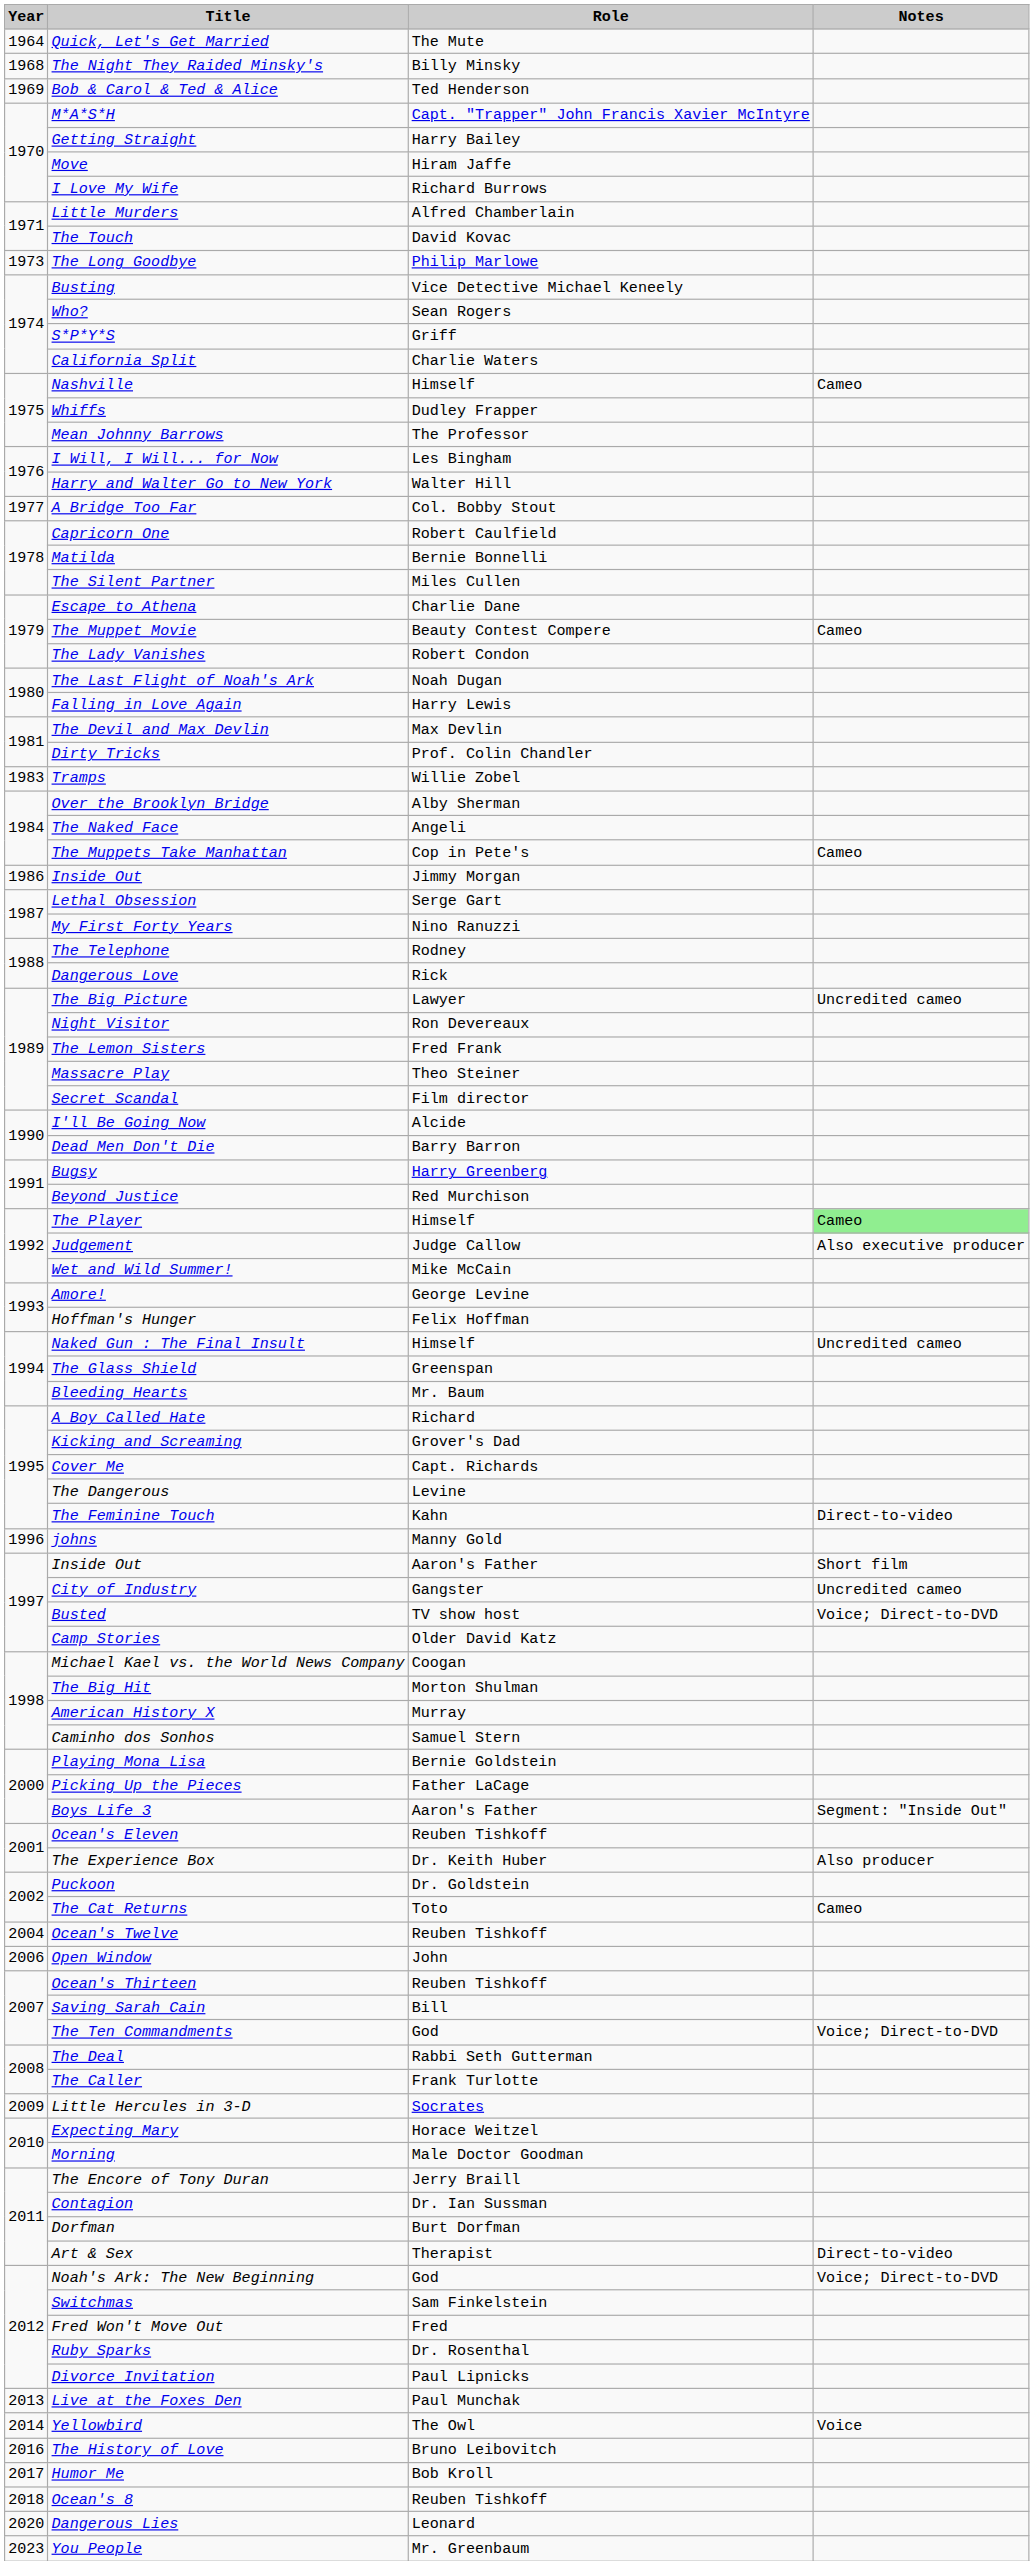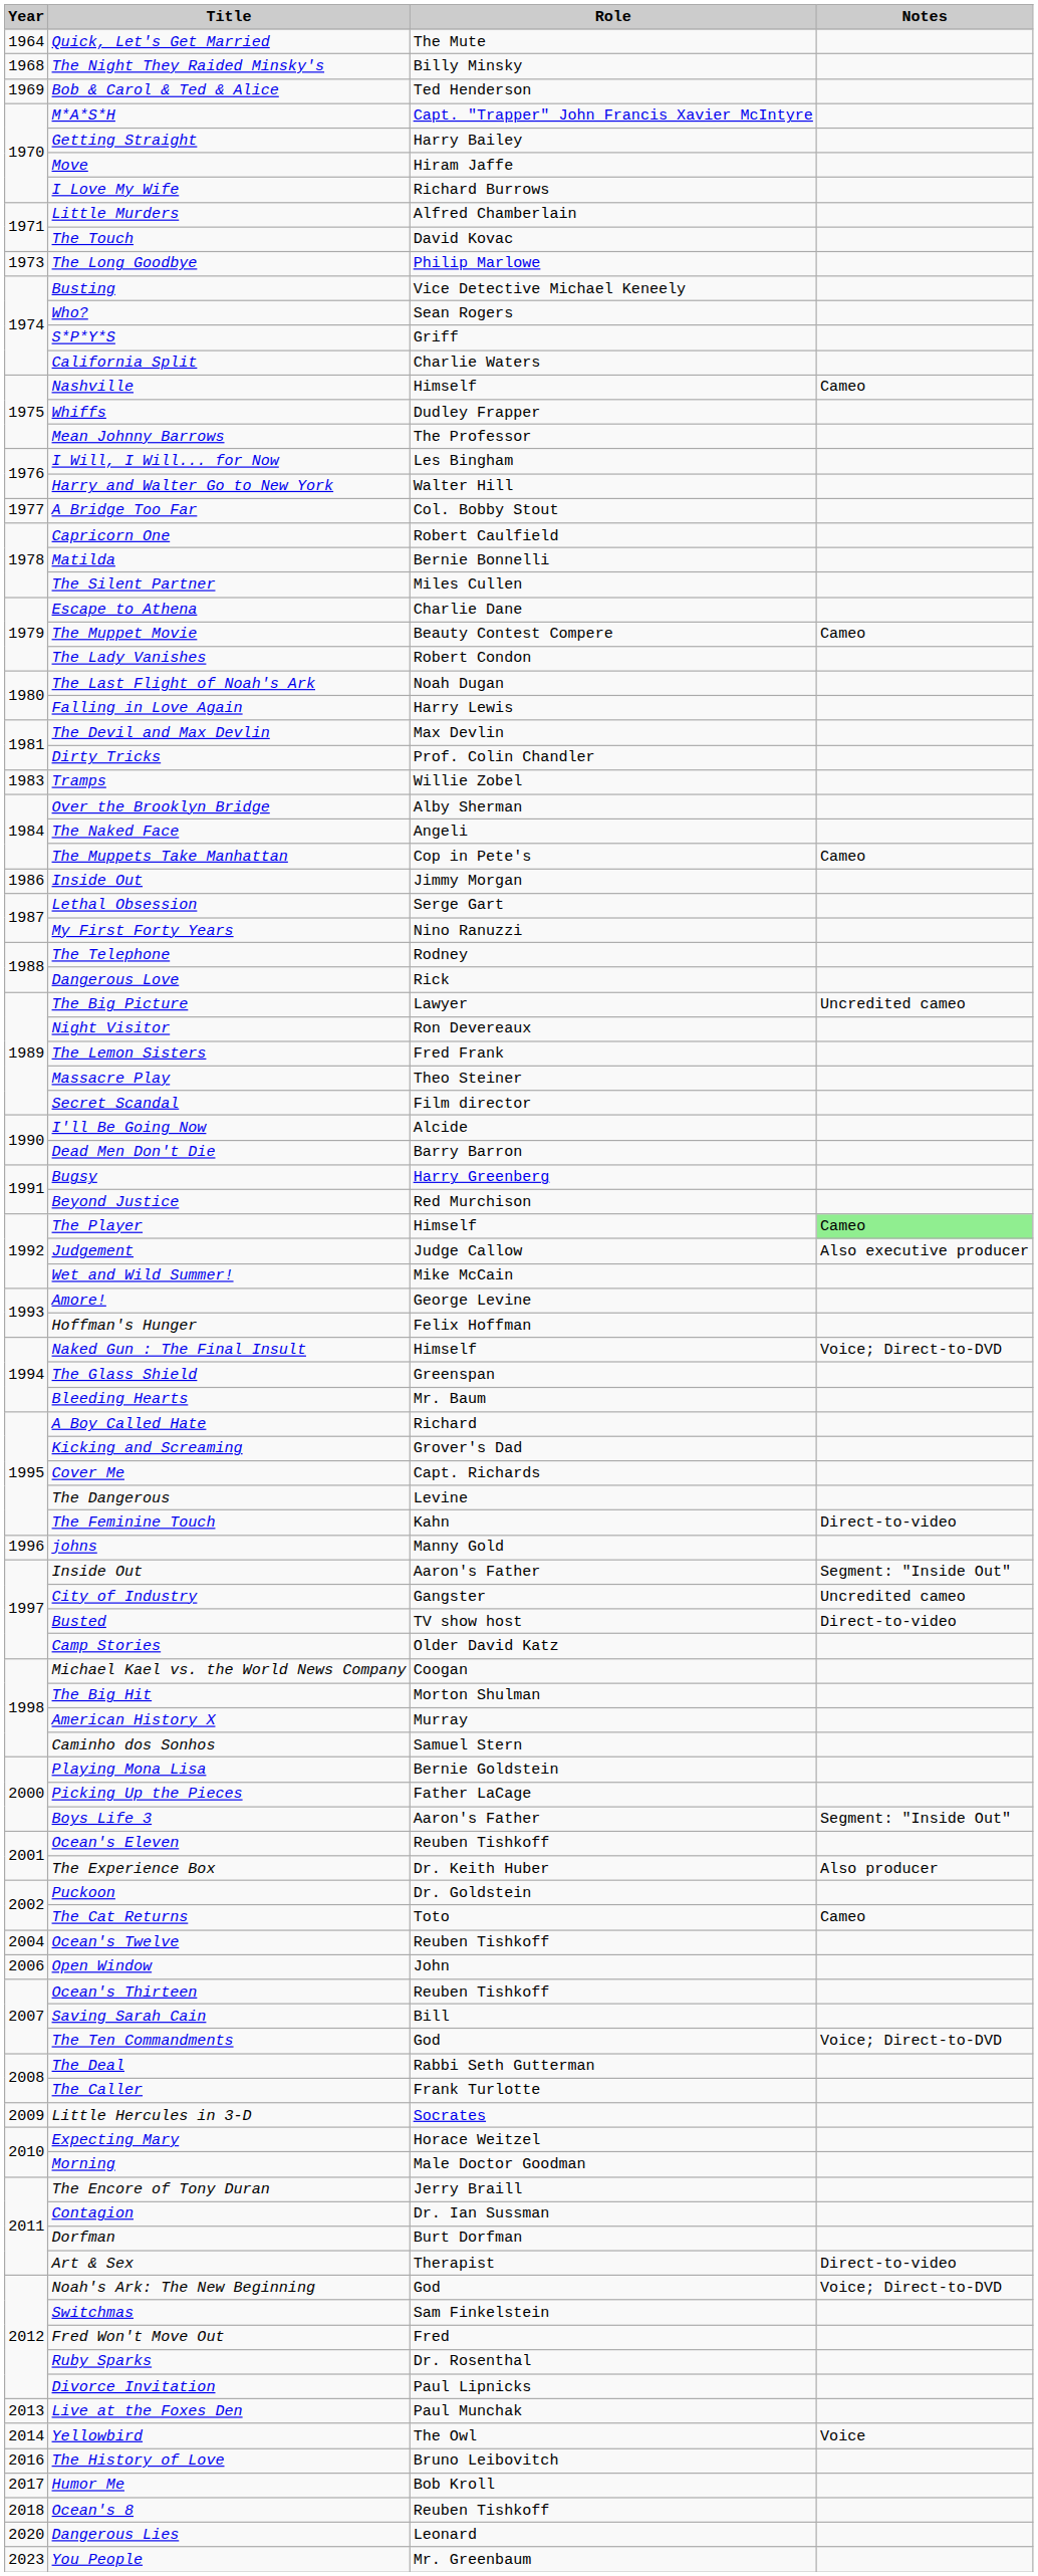 <table class="wikitable sortable">
 <tr>
 <th style="background:#ccc;">Year</th>
 <th style="background:#ccc;">Title</th>
 <th style="background:#ccc;">Role</th>
 <th style="background:#ccc;">Notes</th>
 </tr>
 <tr>
 <td>1964</td>
 <td><em><a href='#'>Quick, Let's Get Married</a></em></td>
 <td>The Mute</td>
 <td></td>
 </tr>
 <tr>
 <td>1968</td>
 <td><em><a href='#'>The Night They Raided Minsky's</a></em></td>
 <td>Billy Minsky</td>
 <td></td>
 </tr>
 <tr>
 <td>1969</td>
 <td><em><a href='#'>Bob & Carol & Ted & Alice</a></em></td>
 <td>Ted Henderson</td>
 <td></td>
 </tr>
 <tr>
 <td rowspan=4>1970</td>
 <td><em><a href='#'>M*A*S*H</a></em></td>
 <td><a href='#'>Capt. "Trapper" John Francis Xavier McIntyre</a></td>
 <td></td>
 </tr>
 <tr>
 <td><em><a href='#'>Getting Straight</a></em></td>
 <td>Harry Bailey</td>
 <td></td>
 </tr>
 <tr>
 <td><em><a href='#'>Move</a></em></td>
 <td>Hiram Jaffe</td>
 <td></td>
 </tr>
 <tr>
 <td><em><a href='#'>I Love My Wife</a></em></td>
 <td>Richard Burrows</td>
 <td></td>
 </tr>
 <tr>
 <td rowspan=2>1971</td>
 <td><em><a href='#'>Little Murders</a></em></td>
 <td>Alfred Chamberlain</td>
 <td></td>
 </tr>
 <tr>
 <td><em><a href='#'>The Touch</a></em></td>
 <td>David Kovac</td>
 <td></td>
 </tr>
 <tr>
 <td>1973</td>
 <td><em><a href='#'>The Long Goodbye</a></em></td>
 <td><a href='#'>Philip Marlowe</a></td>
 <td></td>
 </tr>
 <tr>
 <td rowspan=4>1974</td>
 <td><em><a href='#'>Busting</a></em></td>
 <td>Vice Detective Michael Keneely</td>
 <td></td>
 </tr>
 <tr>
 <td><em><a href='#'>Who?</a></em></td>
 <td>Sean Rogers</td>
 <td></td>
 </tr>
 <tr>
 <td><em><a href='#'>S*P*Y*S</a></em></td>
 <td>Griff</td>
 <td></td>
 </tr>
 <tr>
 <td><em><a href='#'>California Split</a></em></td>
 <td>Charlie Waters</td>
 <td></td>
 </tr>
 <tr>
 <td rowspan=3>1975</td>
 <td><em><a href='#'>Nashville</a></em></td>
 <td>Himself</td>
 <td>Cameo</td>
 </tr>
 <tr>
 <td><em><a href='#'>Whiffs</a></em></td>
 <td>Dudley Frapper</td>
 <td></td>
 </tr>
 <tr>
 <td><em><a href='#'>Mean Johnny Barrows</a></em></td>
 <td>The Professor</td>
 <td></td>
 </tr>
 <tr>
 <td rowspan=2>1976</td>
 <td><em><a href='#'>I Will, I Will... for Now</a></em></td>
 <td>Les Bingham</td>
 <td></td>
 </tr>
 <tr>
 <td><em><a href='#'>Harry and Walter Go to New York</a></em></td>
 <td>Walter Hill</td>
 <td></td>
 </tr>
 <tr>
 <td>1977</td>
 <td><em><a href='#'>A Bridge Too Far</a></em></td>
 <td>Col. Bobby Stout</td>
 <td></td>
 </tr>
 <tr>
 <td rowspan=3>1978</td>
 <td><em><a href='#'>Capricorn One</a></em></td>
 <td>Robert Caulfield</td>
 <td></td>
 </tr>
 <tr>
 <td><em><a href='#'>Matilda</a></em></td>
 <td>Bernie Bonnelli</td>
 <td></td>
 </tr>
 <tr>
 <td><em><a href='#'>The Silent Partner</a></em></td>
 <td>Miles Cullen</td>
 <td></td>
 </tr>
 <tr>
 <td rowspan=3>1979</td>
 <td><em><a href='#'>Escape to Athena</a></em></td>
 <td>Charlie Dane</td>
 <td></td>
 </tr>
 <tr>
 <td><em><a href='#'>The Muppet Movie</a></em></td>
 <td>Beauty Contest Compere</td>
 <td>Cameo</td>
 </tr>
 <tr>
 <td><em><a href='#'>The Lady Vanishes</a></em></td>
 <td>Robert Condon</td>
 <td></td>
 </tr>
 <tr>
 <td rowspan=2>1980</td>
 <td><em><a href='#'>The Last Flight of Noah's Ark</a></em></td>
 <td>Noah Dugan</td>
 <td></td>
 </tr>
 <tr>
 <td><em><a href='#'>Falling in Love Again</a></em></td>
 <td>Harry Lewis</td>
 <td></td>
 </tr>
 <tr>
 <td rowspan=2>1981</td>
 <td><em><a href='#'>The Devil and Max Devlin</a></em></td>
 <td>Max Devlin</td>
 <td></td>
 </tr>
 <tr>
 <td><em><a href='#'>Dirty Tricks</a></em></td>
 <td>Prof. Colin Chandler</td>
 <td></td>
 </tr>
 <tr>
 <td>1983</td>
 <td><em><a href='#'>Tramps</a></em></td>
 <td>Willie Zobel</td>
 <td></td>
 </tr>
 <tr>
 <td rowspan=3>1984</td>
 <td><em><a href='#'>Over the Brooklyn Bridge</a></em></td>
 <td>Alby Sherman</td>
 <td></td>
 </tr>
 <tr>
 <td><em><a href='#'>The Naked Face</a></em></td>
 <td>Angeli</td>
 <td></td>
 </tr>
 <tr>
 <td><em><a href='#'>The Muppets Take Manhattan</a></em></td>
 <td>Cop in Pete's</td>
 <td>Cameo</td>
 </tr>
 <tr>
 <td>1986</td>
 <td><em><a href='#'>Inside Out</a></em></td>
 <td>Jimmy Morgan</td>
 <td></td>
 </tr>
 <tr>
 <td rowspan=2>1987</td>
 <td><em><a href='#'>Lethal Obsession</a></em></td>
 <td>Serge Gart</td>
 <td></td>
 </tr>
 <tr>
 <td><em><a href='#'>My First Forty Years</a></em></td>
 <td>Nino Ranuzzi</td>
 <td></td>
 </tr>
 <tr>
 <td rowspan=2>1988</td>
 <td><em><a href='#'>The Telephone</a></em></td>
 <td>Rodney</td>
 <td></td>
 </tr>
 <tr>
 <td><em><a href='#'>Dangerous Love</a></em></td>
 <td>Rick</td>
 <td></td>
 </tr>
 <tr>
 <td rowspan=5>1989</td>
 <td><em><a href='#'>The Big Picture</a></em></td>
 <td>Lawyer</td>
 <td>Uncredited cameo</td>
 </tr>
 <tr>
 <td><em><a href='#'>Night Visitor</a></em></td>
 <td>Ron Devereaux</td>
 <td></td>
 </tr>
 <tr>
 <td><em><a href='#'>The Lemon Sisters</a></em></td>
 <td>Fred Frank</td>
 <td></td>
 </tr>
 <tr>
 <td><em><a href='#'>Massacre Play</a></em></td>
 <td>Theo Steiner</td>
 <td></td>
 </tr>
 <tr>
 <td><em><a href='#'>Secret Scandal</a></em></td>
 <td>Film director</td>
 <td></td>
 </tr>
 <tr>
 <td rowspan=2>1990</td>
 <td><em><a href='#'>I'll Be Going Now</a></em></td>
 <td>Alcide</td>
 <td></td>
 </tr>
 <tr>
 <td><em><a href='#'>Dead Men Don't Die</a></em></td>
 <td>Barry Barron</td>
 <td></td>
 </tr>
 <tr>
 <td rowspan=2>1991</td>
 <td><em><a href='#'>Bugsy</a></em></td>
 <td><a href='#'>Harry Greenberg</a></td>
 <td></td>
 </tr>
 <tr>
 <td><em><a href='#'>Beyond Justice</a></em></td>
 <td>Red Murchison</td>
 <td></td>
 </tr>
 <tr>
 <td rowspan=3>1992</td>
 <td><em><a href='#'>The Player</a></em></td>
 <td>Himself</td>
 <td style="background: lightgreen;">Cameo</td>
 </tr>
 <tr>
 <td><em><a href='#'>Judgement</a></em></td>
 <td>Judge Callow</td>
 <td>Also executive producer</td>
 </tr>
 <tr>
 <td><em><a href='#'>Wet and Wild Summer!</a></em></td>
 <td>Mike McCain</td>
 <td></td>
 </tr>
 <tr>
 <td rowspan=2>1993</td>
 <td><em><a href='#'>Amore!</a></em></td>
 <td>George Levine</td>
 <td></td>
 </tr>
 <tr>
 <td><em>Hoffman's Hunger</em></td>
 <td>Felix Hoffman</td>
 <td></td>
 </tr>
 <tr>
 <td rowspan=3>1994</td>
 <td><em><a href='#'>Naked Gun : The Final Insult</a></em></td>
 <td>Himself</td>
-<td>Uncredited cameo</td>
+<td>Voice; Direct-to-DVD</td>
 </tr>
 <tr>
 <td><em><a href='#'>The Glass Shield</a></em></td>
 <td>Greenspan</td>
 <td></td>
 </tr>
 <tr>
 <td><em><a href='#'>Bleeding Hearts</a></em></td>
 <td>Mr. Baum</td>
 <td></td>
 </tr>
 <tr>
 <td rowspan=5>1995</td>
 <td><em><a href='#'>A Boy Called Hate</a></em></td>
 <td>Richard</td>
 <td></td>
 </tr>
 <tr>
 <td><em><a href='#'>Kicking and Screaming</a></em></td>
 <td>Grover's Dad</td>
 <td></td>
 </tr>
 <tr>
 <td><em><a href='#'>Cover Me</a></em></td>
 <td>Capt. Richards</td>
 <td></td>
 </tr>
 <tr>
 <td><em>The Dangerous</em></td>
 <td>Levine</td>
 <td></td>
 </tr>
 <tr>
 <td><em><a href='#'>The Feminine Touch</a></em></td>
 <td>Kahn</td>
 <td>Direct-to-video</td>
 </tr>
 <tr>
 <td>1996</td>
 <td><em><a href='#'>johns</a></em></td>
 <td>Manny Gold</td>
 <td></td>
 </tr>
 <tr>
 <td rowspan=4>1997</td>
 <td><em>Inside Out</em></td>
 <td>Aaron's Father</td>
-<td>Short film</td>
+<td>Segment: "Inside Out"</td>
 </tr>
 <tr>
 <td><em><a href='#'>City of Industry</a></em></td>
 <td>Gangster</td>
 <td>Uncredited cameo</td>
 </tr>
 <tr>
 <td><em><a href='#'>Busted</a></em></td>
 <td>TV show host</td>
-<td>Voice; Direct-to-DVD</td>
+<td>Direct-to-video</td>
 </tr>
 <tr>
 <td><em><a href='#'>Camp Stories</a></em></td>
 <td>Older David Katz</td>
 <td></td>
 </tr>
 <tr>
 <td rowspan=4>1998</td>
 <td><em>Michael Kael vs. the World News Company</em></td>
 <td>Coogan</td>
 <td></td>
 </tr>
 <tr>
 <td><em><a href='#'>The Big Hit</a></em></td>
 <td>Morton Shulman</td>
 <td></td>
 </tr>
 <tr>
 <td><em><a href='#'>American History X</a></em></td>
 <td>Murray</td>
 <td></td>
 </tr>
 <tr>
 <td><em>Caminho dos Sonhos</em></td>
 <td>Samuel Stern</td>
 <td></td>
 </tr>
 <tr>
 <td rowspan=3>2000</td>
 <td><em><a href='#'>Playing Mona Lisa</a></em></td>
 <td>Bernie Goldstein</td>
 <td></td>
 </tr>
 <tr>
 <td><em><a href='#'>Picking Up the Pieces</a></em></td>
 <td>Father LaCage</td>
 <td></td>
 </tr>
 <tr>
 <td><em><a href='#'>Boys Life 3</a></em></td>
 <td>Aaron's Father</td>
 <td>Segment: "Inside Out"</td>
 </tr>
 <tr>
 <td rowspan=2>2001</td>
 <td><em><a href='#'>Ocean's Eleven</a></em></td>
 <td>Reuben Tishkoff</td>
 <td></td>
 </tr>
 <tr>
 <td><em>The Experience Box</em></td>
 <td>Dr. Keith Huber</td>
 <td>Also producer</td>
 </tr>
 <tr>
 <td rowspan=2>2002</td>
 <td><em><a href='#'>Puckoon</a></em></td>
 <td>Dr. Goldstein</td>
 <td></td>
 </tr>
 <tr>
 <td><em><a href='#'>The Cat Returns</a></em></td>
 <td>Toto</td>
 <td>Cameo</td>
 </tr>
 <tr>
 <td>2004</td>
 <td><em><a href='#'>Ocean's Twelve</a></em></td>
 <td>Reuben Tishkoff</td>
 <td></td>
 </tr>
 <tr>
 <td>2006</td>
 <td><em><a href='#'>Open Window</a></em></td>
 <td>John</td>
 <td></td>
 </tr>
 <tr>
 <td rowspan=3>2007</td>
 <td><em><a href='#'>Ocean's Thirteen</a></em></td>
 <td>Reuben Tishkoff</td>
 <td></td>
 </tr>
 <tr>
 <td><em><a href='#'>Saving Sarah Cain</a></em></td>
 <td>Bill</td>
 <td></td>
 </tr>
 <tr>
 <td><em><a href='#'>The Ten Commandments</a></em></td>
 <td>God</td>
 <td>Voice; Direct-to-DVD</td>
 </tr>
 <tr>
 <td rowspan=2>2008</td>
 <td><em><a href='#'>The Deal</a></em></td>
 <td>Rabbi Seth Gutterman</td>
 <td></td>
 </tr>
 <tr>
 <td><em><a href='#'>The Caller</a></em></td>
 <td>Frank Turlotte</td>
 <td></td>
 </tr>
 <tr>
 <td>2009</td>
 <td><em>Little Hercules in 3-D</em></td>
 <td><a href='#'>Socrates</a></td>
 <td></td>
 </tr>
 <tr>
 <td rowspan=2>2010</td>
 <td><em><a href='#'>Expecting Mary</a></em></td>
 <td>Horace Weitzel</td>
 <td></td>
 </tr>
 <tr>
 <td><em><a href='#'>Morning</a></em></td>
 <td>Male Doctor Goodman</td>
 <td></td>
 </tr>
 <tr>
 <td rowspan=4>2011</td>
 <td><em>The Encore of Tony Duran</em></td>
 <td>Jerry Braill</td>
 <td></td>
 </tr>
 <tr>
 <td><em><a href='#'>Contagion</a></em></td>
 <td>Dr. Ian Sussman</td>
 <td></td>
 </tr>
 <tr>
 <td><em>Dorfman</em></td>
 <td>Burt Dorfman</td>
 <td></td>
 </tr>
 <tr>
 <td><em>Art & Sex</em></td>
 <td>Therapist</td>
 <td>Direct-to-video</td>
 </tr>
 <tr>
 <td rowspan=5>2012</td>
 <td><em>Noah's Ark: The New Beginning</em></td>
 <td>God</td>
 <td>Voice; Direct-to-DVD</td>
 </tr>
 <tr>
 <td><em><a href='#'>Switchmas</a></em></td>
 <td>Sam Finkelstein</td>
 <td></td>
 </tr>
 <tr>
 <td><em>Fred Won't Move Out</em></td>
 <td>Fred</td>
 <td></td>
 </tr>
 <tr>
 <td><em><a href='#'>Ruby Sparks</a></em></td>
 <td>Dr. Rosenthal</td>
 <td></td>
 </tr>
 <tr>
 <td><em><a href='#'>Divorce Invitation</a></em></td>
 <td>Paul Lipnicks</td>
 <td></td>
 </tr>
 <tr>
 <td>2013</td>
 <td><em><a href='#'>Live at the Foxes Den</a></em></td>
 <td>Paul Munchak</td>
 <td></td>
 </tr>
 <tr>
 <td>2014</td>
 <td><em><a href='#'>Yellowbird</a></em></td>
 <td>The Owl</td>
 <td>Voice</td>
 </tr>
 <tr>
 <td>2016</td>
 <td><em><a href='#'>The History of Love</a></em></td>
 <td>Bruno Leibovitch</td>
 <td></td>
 </tr>
 <tr>
 <td>2017</td>
 <td><em><a href='#'>Humor Me</a></em></td>
 <td>Bob Kroll</td>
 <td></td>
 </tr>
 <tr>
 <td>2018</td>
 <td><em><a href='#'>Ocean's 8</a></em></td>
 <td>Reuben Tishkoff</td>
 <td></td>
 </tr>
 <tr>
 <td>2020</td>
 <td><em><a href='#'>Dangerous Lies</a></em></td>
 <td>Leonard</td>
 <td></td>
 </tr>
 <tr>
 <td>2023</td>
 <td><em><a href='#'>You People</a></em></td>
 <td>Mr. Greenbaum</td>
 <td></td>
 </tr>
 </table>
